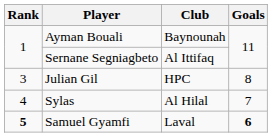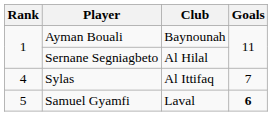 <table class=wikitable>
 <tr>
 <th>Rank</th>
 <th>Player</th>
 <th>Club</th>
 <th>Goals</th>
 </tr>
 <tr>
 <td rowspan=2 align=center>1</td>
 <td align=left> Ayman Bouali</td>
 <td align=left>Baynounah</td>
 <td rowspan=2 align=center>11</td>
 </tr>
 <tr>
 <td align=left> Sernane Segniagbeto</td>
-<td align=left>Al Ittifaq</td>
-</tr>
-<tr>
-<td align=center>3</td>
-<td align=left> Julian Gil</td>
-<td align=left>HPC</td>
-<td align=center>8</td>
+<td align=left>Al Hilal</td>
 </tr>
 <tr>
 <td align=center>4</td>
 <td align=left> Sylas</td>
-<td align=left>Al Hilal</td>
+<td align=left>Al Ittifaq</td>
 <td align=center>7</td>
 </tr>
 <tr>
-<td align=center><strong>5</strong></td>
+<td align=center>5</td>
 <td align=left> Samuel Gyamfi</td>
 <td align=left>Laval</td>
 <td align=center><strong>6</strong></td>
 </tr>
 </table>
